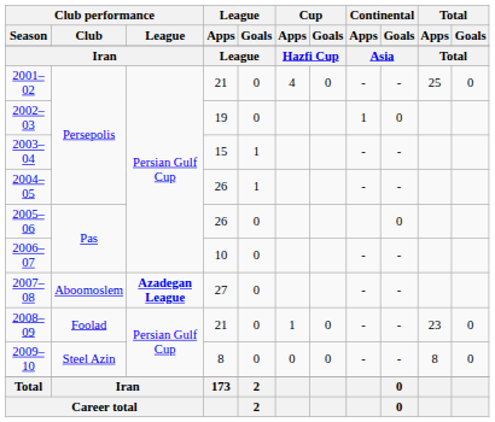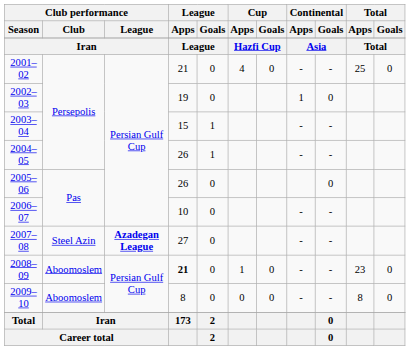 <table class="wikitable" style="text-align:center">
 <tr>
 <th colspan=3>Club performance</th>
 <th colspan=2>League</th>
 <th colspan=2>Cup</th>
 <th colspan=2>Continental</th>
 <th colspan=2>Total</th>
 </tr>
 <tr>
 <th>Season</th>
 <th>Club</th>
 <th>League</th>
 <th>Apps</th>
 <th>Goals</th>
 <th>Apps</th>
 <th>Goals</th>
 <th>Apps</th>
 <th>Goals</th>
 <th>Apps</th>
 <th>Goals</th>
 </tr>
 <tr>
 </tr>
 <tr>
 <th colspan=3>Iran</th>
 <th colspan=2>League</th>
 <th colspan=2><a href='#'>Hazfi Cup</a></th>
 <th colspan=2><a href='#'>Asia</a></th>
 <th colspan=2>Total</th>
 </tr>
 <tr>
 <td><a href='#'>2001–02</a></td>
 <td rowspan="4"><a href='#'>Persepolis</a></td>
 <td rowspan="6"><a href='#'>Persian Gulf Cup</a></td>
 <td>21</td>
 <td>0</td>
 <td>4</td>
 <td>0</td>
 <td>-</td>
 <td>-</td>
 <td>25</td>
 <td>0</td>
 </tr>
 <tr>
 <td><a href='#'>2002–03</a></td>
 <td>19</td>
 <td>0</td>
 <td></td>
 <td></td>
 <td>1</td>
 <td>0</td>
 <td></td>
 <td></td>
 </tr>
 <tr>
 <td><a href='#'>2003–04</a></td>
 <td>15</td>
 <td>1</td>
 <td></td>
 <td></td>
 <td>-</td>
 <td>-</td>
 <td></td>
 <td></td>
 </tr>
 <tr>
 <td><a href='#'>2004–05</a></td>
 <td>26</td>
 <td>1</td>
 <td></td>
 <td></td>
 <td>-</td>
 <td>-</td>
 <td></td>
 <td></td>
 </tr>
 <tr>
 <td><a href='#'>2005–06</a></td>
 <td rowspan="2"><a href='#'>Pas</a></td>
 <td>26</td>
 <td>0</td>
 <td></td>
 <td></td>
 <td></td>
 <td>0</td>
 <td></td>
 <td></td>
 </tr>
 <tr>
 <td><a href='#'>2006–07</a></td>
 <td>10</td>
 <td>0</td>
 <td></td>
 <td></td>
 <td>-</td>
 <td>-</td>
 <td></td>
 <td></td>
 </tr>
 <tr>
 <td><a href='#'>2007–08</a></td>
-<td rowspan="1"><a href='#'>Aboomoslem</a></td>
+<td rowspan="1"><a href='#'>Steel Azin</a></td>
 <td><strong><a href='#'>Azadegan League</a></strong></td>
 <td>27</td>
 <td>0</td>
 <td></td>
 <td></td>
 <td>-</td>
 <td>-</td>
 <td></td>
 <td></td>
 </tr>
 <tr>
 <td><a href='#'>2008–09</a></td>
-<td rowspan="1"><a href='#'>Foolad</a></td>
+<td rowspan="1"><a href='#'>Aboomoslem</a></td>
 <td rowspan="2"><a href='#'>Persian Gulf Cup</a></td>
-<td>21</td>
+<td><strong>21</strong></td>
 <td>0</td>
 <td>1</td>
 <td>0</td>
 <td>-</td>
 <td>-</td>
 <td>23</td>
 <td>0</td>
 </tr>
 <tr>
 <td><a href='#'>2009–10</a></td>
-<td rowspan="1"><a href='#'>Steel Azin</a></td>
+<td rowspan="1"><a href='#'>Aboomoslem</a></td>
 <td>8</td>
 <td>0</td>
 <td>0</td>
 <td>0</td>
 <td>-</td>
 <td>-</td>
 <td>8</td>
 <td>0</td>
 </tr>
 <tr>
 </tr>
 <tr>
 <th rowspan=1>Total</th>
 <th colspan=2>Iran</th>
 <th>173</th>
 <th>2</th>
 <th></th>
 <th></th>
 <th></th>
 <th>0</th>
 <th></th>
 <th></th>
 </tr>
 <tr>
 <th colspan=3>Career total</th>
 <th></th>
 <th>2</th>
 <th></th>
 <th></th>
 <th></th>
 <th>0</th>
 <th></th>
 <th></th>
 </tr>
 </table>
